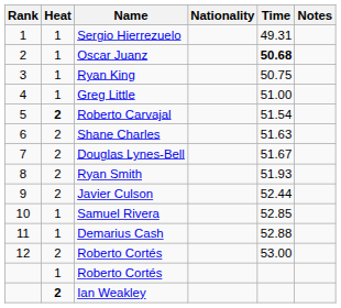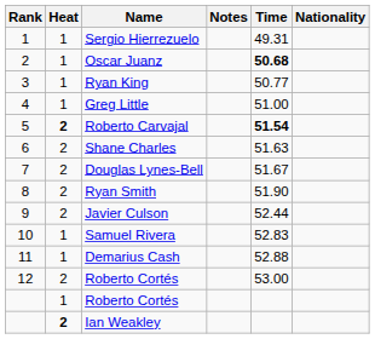 <table class="wikitable sortable" style="text-align:center;font-size:95%">
 <tr>
 <th>Rank</th>
 <th>Heat</th>
 <th>Name</th>
+<th>Notes</th>
+<th>Time</th>
 <th>Nationality</th>
-<th>Time</th>
-<th>Notes</th>
 </tr>
 <tr>
 <td>1</td>
 <td>1</td>
 <td align=left><a href='#'>Sergio Hierrezuelo</a></td>
+<td></td>
+<td>49.31</td>
 <td align=left></td>
-<td>49.31</td>
-<td></td>
 </tr>
 <tr>
 <td>2</td>
 <td>1</td>
 <td align=left><a href='#'>Oscar Juanz</a></td>
+<td></td>
+<td><strong>50.68</strong></td>
 <td align=left></td>
-<td><strong>50.68</strong></td>
-<td></td>
 </tr>
 <tr>
 <td>3</td>
 <td>1</td>
 <td align=left><a href='#'>Ryan King</a></td>
+<td></td>
+<td>50.77</td>
 <td align=left></td>
-<td>50.75</td>
-<td></td>
 </tr>
 <tr>
 <td>4</td>
 <td>1</td>
 <td align=left><a href='#'>Greg Little</a></td>
+<td></td>
+<td>51.00</td>
 <td align=left></td>
-<td>51.00</td>
-<td></td>
 </tr>
 <tr>
 <td>5</td>
 <td><strong>2</strong></td>
 <td align=left><a href='#'>Roberto Carvajal</a></td>
+<td></td>
+<td><strong>51.54</strong></td>
 <td align=left></td>
-<td>51.54</td>
-<td></td>
 </tr>
 <tr>
 <td>6</td>
 <td>2</td>
 <td align=left><a href='#'>Shane Charles</a></td>
+<td></td>
+<td>51.63</td>
 <td align=left></td>
-<td>51.63</td>
-<td></td>
 </tr>
 <tr>
 <td>7</td>
 <td>2</td>
 <td align=left><a href='#'>Douglas Lynes-Bell</a></td>
+<td></td>
+<td>51.67</td>
 <td align=left></td>
-<td>51.67</td>
-<td></td>
 </tr>
 <tr>
 <td>8</td>
 <td>2</td>
 <td align=left><a href='#'>Ryan Smith</a></td>
+<td></td>
+<td>51.90</td>
 <td align=left></td>
-<td>51.93</td>
-<td></td>
 </tr>
 <tr>
 <td>9</td>
 <td>2</td>
 <td align=left><a href='#'>Javier Culson</a></td>
+<td></td>
+<td>52.44</td>
 <td align=left></td>
-<td>52.44</td>
-<td></td>
 </tr>
 <tr>
 <td>10</td>
 <td>1</td>
 <td align=left><a href='#'>Samuel Rivera</a></td>
+<td></td>
+<td>52.83</td>
 <td align=left></td>
-<td>52.85</td>
-<td></td>
 </tr>
 <tr>
 <td>11</td>
 <td>1</td>
 <td align=left><a href='#'>Demarius Cash</a></td>
+<td></td>
+<td>52.88</td>
 <td align=left></td>
-<td>52.88</td>
-<td></td>
 </tr>
 <tr>
 <td>12</td>
 <td>2</td>
 <td align=left><a href='#'>Roberto Cortés</a></td>
+<td></td>
+<td>53.00</td>
 <td align=left></td>
-<td>53.00</td>
-<td></td>
 </tr>
 <tr>
 <td></td>
 <td>1</td>
 <td align=left><a href='#'>Roberto Cortés</a></td>
-<td align=left></td>
 <td></td>
 <td></td>
+<td align=left></td>
 </tr>
 <tr>
 <td></td>
 <td><strong>2</strong></td>
 <td align=left><a href='#'>Ian Weakley</a></td>
-<td align=left></td>
 <td></td>
 <td></td>
+<td align=left></td>
 </tr>
 </table>
